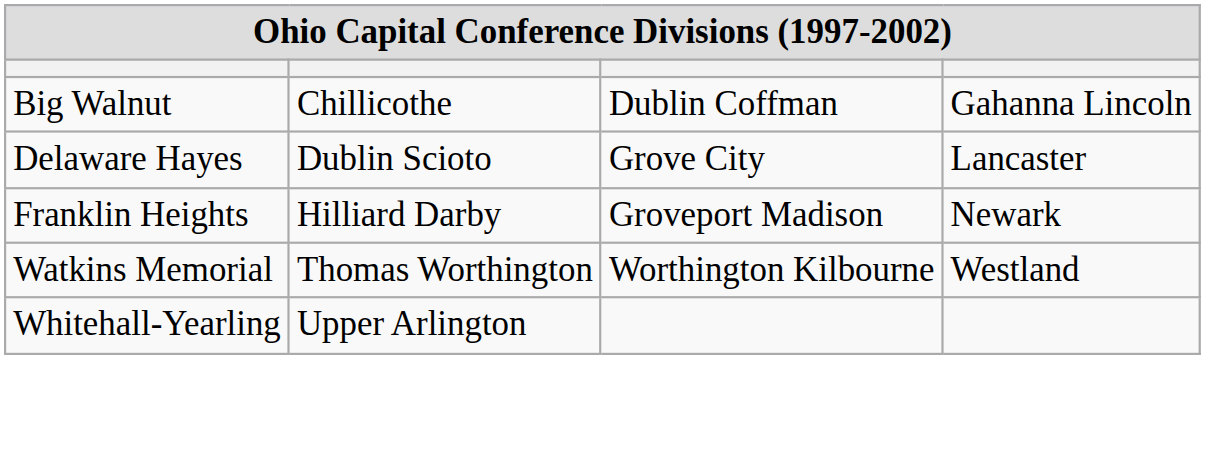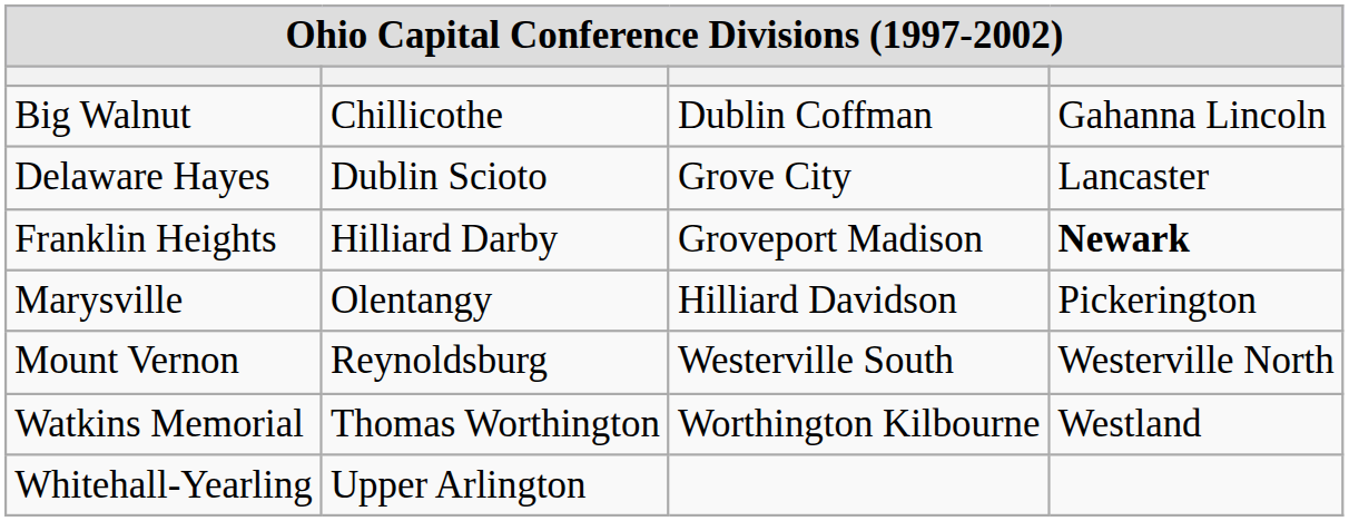 <table class="wikitable">
 <tr style="background:#ccf;">
 <th colspan="4" style="background:#ddd;">Ohio Capital Conference Divisions (1997-2002)</th>
 </tr>
 <tr>
 <th></th>
 <th></th>
 <th></th>
 <th></th>
 </tr>
 <tr>
 <td>Big Walnut</td>
 <td>Chillicothe</td>
 <td>Dublin Coffman</td>
 <td>Gahanna Lincoln</td>
 </tr>
 <tr>
 <td>Delaware Hayes</td>
 <td>Dublin Scioto</td>
 <td>Grove City</td>
 <td>Lancaster</td>
 </tr>
 <tr>
 <td>Franklin Heights</td>
 <td>Hilliard Darby</td>
 <td>Groveport Madison</td>
-<td>Newark</td>
+<td><strong>Newark</strong></td>
+</tr>
+<tr>
+<td>Marysville</td>
+<td>Olentangy</td>
+<td>Hilliard Davidson</td>
+<td>Pickerington</td>
+</tr>
+<tr>
+<td>Mount Vernon</td>
+<td>Reynoldsburg</td>
+<td>Westerville South</td>
+<td>Westerville North</td>
 </tr>
 <tr>
 <td>Watkins Memorial</td>
 <td>Thomas Worthington</td>
 <td>Worthington Kilbourne</td>
 <td>Westland</td>
 </tr>
 <tr>
 <td>Whitehall-Yearling</td>
 <td>Upper Arlington</td>
 <td></td>
 <td></td>
 </tr>
 </table>
